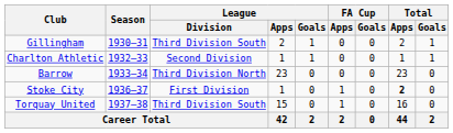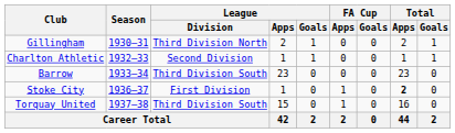 <table class="wikitable" style="text-align: center;">
 <tr>
 <th rowspan="2">Club</th>
 <th rowspan="2">Season</th>
 <th colspan="3">League</th>
 <th colspan="2">FA Cup</th>
 <th colspan="2">Total</th>
 </tr>
 <tr>
 <th>Division</th>
 <th>Apps</th>
 <th>Goals</th>
 <th>Apps</th>
 <th>Goals</th>
 <th>Apps</th>
 <th>Goals</th>
 </tr>
 <tr>
 <td><a href='#'>Gillingham</a></td>
 <td><a href='#'>1930–31</a></td>
-<td><a href='#'>Third Division South</a></td>
+<td><a href='#'>Third Division North</a></td>
 <td>2</td>
 <td>1</td>
 <td>0</td>
 <td>0</td>
 <td>2</td>
 <td>1</td>
 </tr>
 <tr>
 <td><a href='#'>Charlton Athletic</a></td>
 <td><a href='#'>1932–33</a></td>
 <td><a href='#'>Second Division</a></td>
 <td>1</td>
 <td>1</td>
 <td>0</td>
 <td>0</td>
 <td>1</td>
 <td>1</td>
 </tr>
 <tr>
 <td><a href='#'>Barrow</a></td>
 <td><a href='#'>1933–34</a></td>
-<td><a href='#'>Third Division North</a></td>
+<td><a href='#'>Third Division South</a></td>
 <td>23</td>
 <td>0</td>
 <td>0</td>
 <td>0</td>
 <td>23</td>
 <td>0</td>
 </tr>
 <tr>
 <td><a href='#'>Stoke City</a></td>
 <td><a href='#'>1936–37</a></td>
 <td><a href='#'>First Division</a></td>
 <td>1</td>
 <td>0</td>
 <td>1</td>
 <td>0</td>
 <td><strong>2</strong></td>
 <td>0</td>
 </tr>
 <tr>
 <td><a href='#'>Torquay United</a></td>
 <td><a href='#'>1937–38</a></td>
 <td><a href='#'>Third Division South</a></td>
 <td>15</td>
 <td>0</td>
 <td>1</td>
 <td>0</td>
 <td>16</td>
 <td>0</td>
 </tr>
 <tr>
 <th colspan="3">Career Total</th>
 <th>42</th>
 <th>2</th>
 <th>2</th>
 <th>0</th>
 <th>44</th>
 <th>2</th>
 </tr>
 </table>
